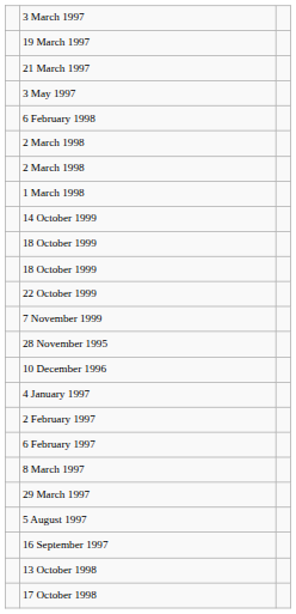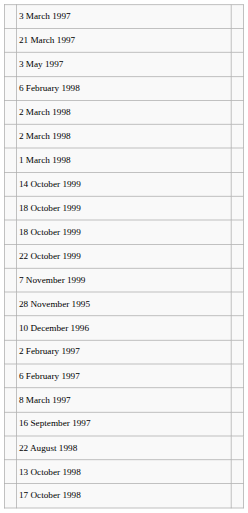 <table class="wikitable" style="font-size: 80%; float: left; width: 26em; margin-right: 1em; height: 700px">
 <tr>
 <td></td>
 <td>3 March 1997</td>
-<td></td>
-</tr>
-<tr>
-<td></td>
-<td>19 March 1997</td>
 <td></td>
 </tr>
 <tr>
 <td></td>
 <td>21 March 1997</td>
 <td></td>
 </tr>
 <tr>
 <td></td>
 <td>3 May 1997</td>
 <td></td>
 </tr>
 <tr>
 <td></td>
 <td>6 February 1998</td>
 <td></td>
 </tr>
 <tr>
 <td></td>
 <td>2 March 1998</td>
 <td></td>
 </tr>
 <tr>
 <td></td>
 <td>2 March 1998</td>
 <td></td>
 </tr>
 <tr>
 <td></td>
 <td>1 March 1998</td>
 <td></td>
 </tr>
 <tr>
 <td></td>
 <td>14 October 1999</td>
 <td></td>
 </tr>
 <tr>
 <td></td>
 <td>18 October 1999</td>
 <td></td>
 </tr>
 <tr>
 <td></td>
 <td>18 October 1999</td>
 <td></td>
 </tr>
 <tr>
 <td></td>
 <td>22 October 1999</td>
 <td></td>
 </tr>
 <tr>
 <td></td>
 <td>7 November 1999</td>
 <td></td>
 </tr>
 <tr>
 <td></td>
 <td>28 November 1995</td>
 <td></td>
 </tr>
 <tr>
 <td></td>
 <td>10 December 1996</td>
 <td></td>
 </tr>
 <tr>
 <td></td>
-<td>4 January 1997</td>
-<td></td>
-</tr>
-<tr>
-<td></td>
 <td>2 February 1997</td>
 <td></td>
 </tr>
 <tr>
 <td></td>
 <td>6 February 1997</td>
 <td></td>
 </tr>
 <tr>
 <td></td>
 <td>8 March 1997</td>
 <td></td>
 </tr>
 <tr>
 <td></td>
-<td>29 March 1997</td>
+<td>16 September 1997</td>
 <td></td>
 </tr>
 <tr>
 <td></td>
-<td>5 August 1997</td>
-<td></td>
-</tr>
-<tr>
-<td></td>
-<td>16 September 1997</td>
+<td>22 August 1998</td>
 <td></td>
 </tr>
 <tr>
 <td></td>
 <td>13 October 1998</td>
 <td></td>
 </tr>
 <tr>
 <td></td>
 <td>17 October 1998</td>
 <td></td>
 </tr>
 </table>
